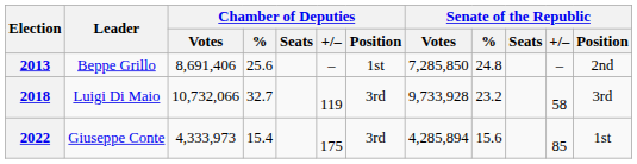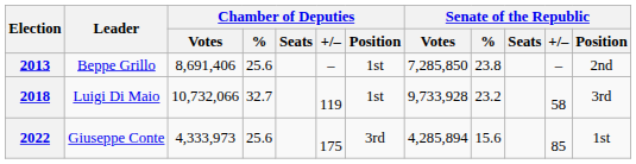 <table class="wikitable" style="text-align:center">
 <tr>
 <th rowspan="2">Election</th>
 <th rowspan="2">Leader</th>
 <th colspan="5"><a href='#'>Chamber of Deputies</a></th>
 <th colspan="5"><a href='#'>Senate of the Republic</a></th>
 </tr>
 <tr>
 <th>Votes</th>
 <th>%</th>
 <th>Seats</th>
 <th>+/–</th>
 <th>Position</th>
 <th>Votes</th>
 <th>%</th>
 <th>Seats</th>
 <th>+/–</th>
 <th>Position</th>
 </tr>
 <tr>
 <th><a href='#'>2013</a></th>
 <td><a href='#'>Beppe Grillo</a></td>
 <td>8,691,406</td>
 <td>25.6</td>
 <td></td>
 <td>–</td>
 <td> 1st</td>
 <td>7,285,850</td>
-<td>24.8</td>
+<td>23.8</td>
 <td></td>
 <td>–</td>
 <td> 2nd</td>
 </tr>
 <tr>
 <th><a href='#'>2018</a></th>
 <td><a href='#'>Luigi Di Maio</a></td>
 <td>10,732,066</td>
 <td>32.7</td>
 <td></td>
 <td><br>119</td>
-<td> 3rd</td>
+<td> 1st</td>
 <td>9,733,928</td>
 <td>23.2</td>
 <td></td>
 <td><br>58</td>
 <td> 3rd</td>
 </tr>
 <tr>
 <th><a href='#'>2022</a></th>
 <td><a href='#'>Giuseppe Conte</a></td>
 <td>4,333,973</td>
-<td>15.4</td>
+<td>25.6</td>
 <td></td>
 <td><br>175</td>
 <td> 3rd</td>
 <td>4,285,894</td>
 <td>15.6</td>
 <td></td>
 <td><br>85</td>
 <td> 1st</td>
 </tr>
 </table>
